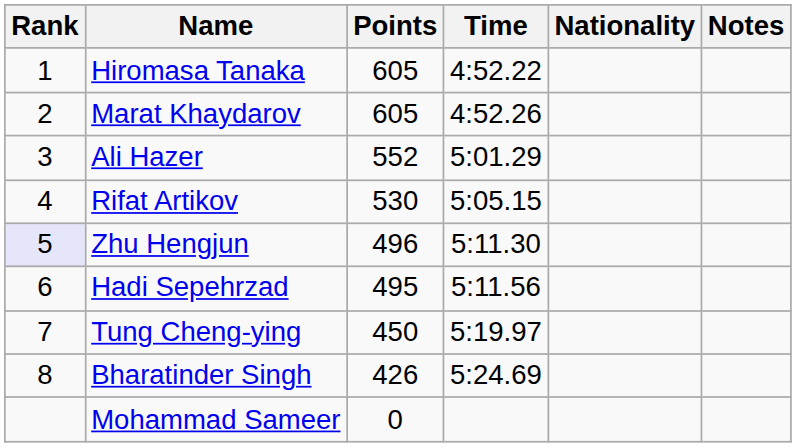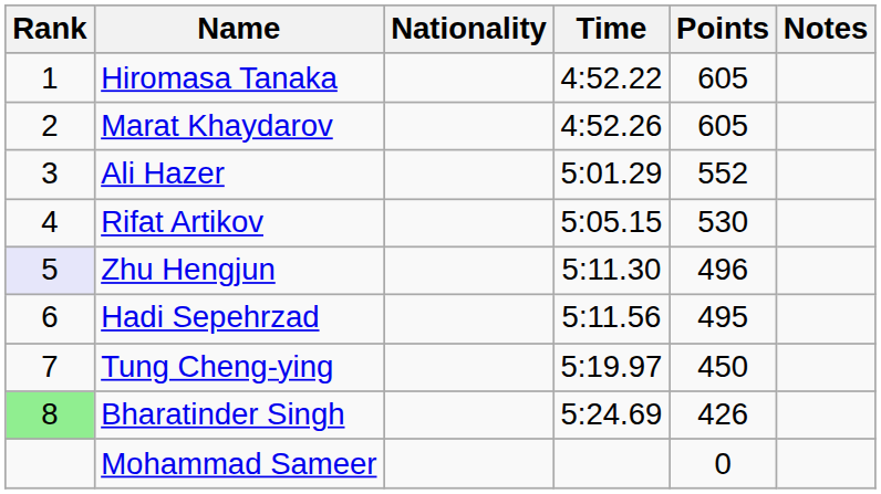 <table class="wikitable sortable" style="text-align:center">
 <tr>
 <th>Rank</th>
 <th>Name</th>
+<th>Nationality</th>
+<th>Time</th>
 <th>Points</th>
-<th>Time</th>
-<th>Nationality</th>
 <th>Notes</th>
 </tr>
 <tr>
 <td>1</td>
 <td align="left"><a href='#'>Hiromasa Tanaka</a></td>
+<td align=left></td>
+<td>4:52.22</td>
 <td>605</td>
-<td>4:52.22</td>
-<td align=left></td>
 <td></td>
 </tr>
 <tr>
 <td>2</td>
 <td align="left"><a href='#'>Marat Khaydarov</a></td>
+<td align=left></td>
+<td>4:52.26</td>
 <td>605</td>
-<td>4:52.26</td>
-<td align=left></td>
 <td></td>
 </tr>
 <tr>
 <td>3</td>
 <td align="left"><a href='#'>Ali Hazer</a></td>
+<td align=left></td>
+<td>5:01.29</td>
 <td>552</td>
-<td>5:01.29</td>
-<td align=left></td>
 <td></td>
 </tr>
 <tr>
 <td>4</td>
 <td align="left"><a href='#'>Rifat Artikov</a></td>
+<td align=left></td>
+<td>5:05.15</td>
 <td>530</td>
-<td>5:05.15</td>
-<td align=left></td>
 <td></td>
 </tr>
 <tr>
 <td style="background: lavender;">5</td>
 <td align="left"><a href='#'>Zhu Hengjun</a></td>
+<td align=left></td>
+<td>5:11.30</td>
 <td>496</td>
-<td>5:11.30</td>
-<td align=left></td>
 <td></td>
 </tr>
 <tr>
 <td>6</td>
 <td align="left"><a href='#'>Hadi Sepehrzad</a></td>
+<td align=left></td>
+<td>5:11.56</td>
 <td>495</td>
-<td>5:11.56</td>
-<td align=left></td>
 <td></td>
 </tr>
 <tr>
 <td>7</td>
 <td align="left"><a href='#'>Tung Cheng-ying</a></td>
+<td align=left></td>
+<td>5:19.97</td>
 <td>450</td>
-<td>5:19.97</td>
-<td align=left></td>
 <td></td>
 </tr>
 <tr>
-<td>8</td>
+<td style="background: lightgreen;">8</td>
 <td align="left"><a href='#'>Bharatinder Singh</a></td>
+<td align=left></td>
+<td>5:24.69</td>
 <td>426</td>
-<td>5:24.69</td>
-<td align=left></td>
 <td></td>
 </tr>
 <tr>
 <td></td>
 <td align="left"><a href='#'>Mohammad Sameer</a></td>
+<td align=left></td>
+<td></td>
 <td>0</td>
-<td></td>
-<td align=left></td>
 <td></td>
 </tr>
 </table>
